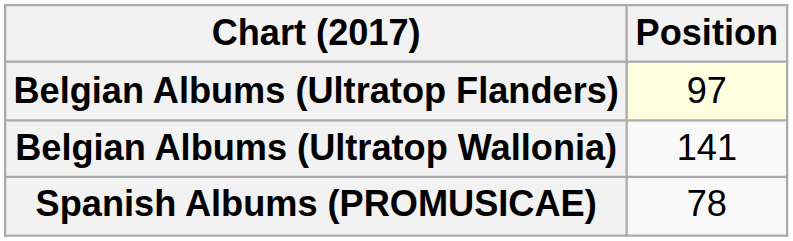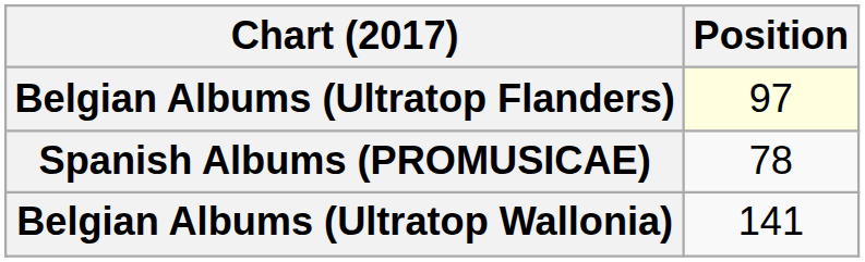 <table class="sortable wikitable sortable plainrowheaders" style="text-align:center;">
 <tr>
 <th scope="col">Chart (2017)</th>
 <th scope="col">Position</th>
 </tr>
 <tr>
 <th scope="row">Belgian Albums (Ultratop Flanders)</th>
 <td style="background: lightyellow;">97</td>
 </tr>
 <tr>
+<th scope="row">Spanish Albums (PROMUSICAE)</th>
+<td>78</td>
+</tr>
+<tr>
 <th scope="row">Belgian Albums (Ultratop Wallonia)</th>
 <td>141</td>
 </tr>
-<tr>
-<th scope="row">Spanish Albums (PROMUSICAE)</th>
-<td>78</td>
-</tr>
 </table>
